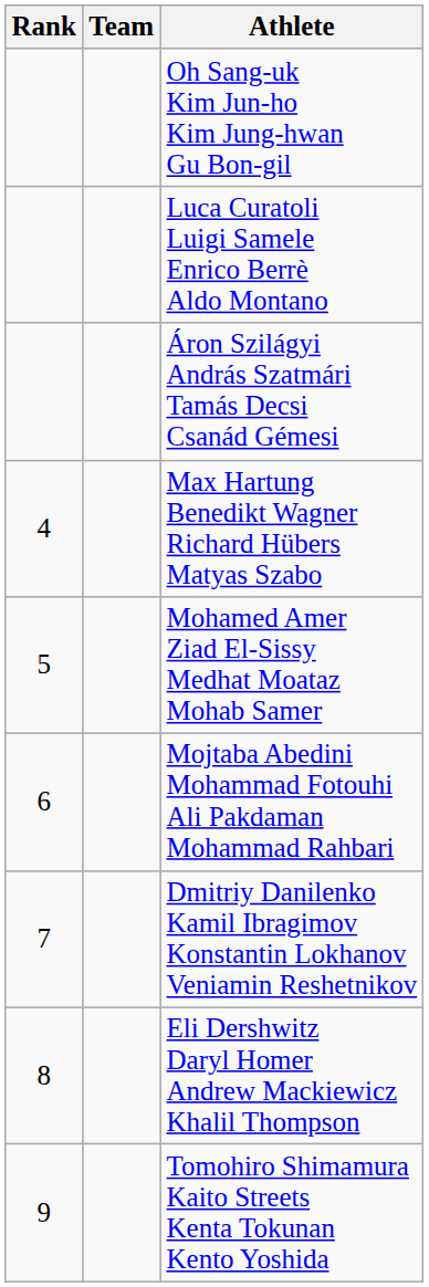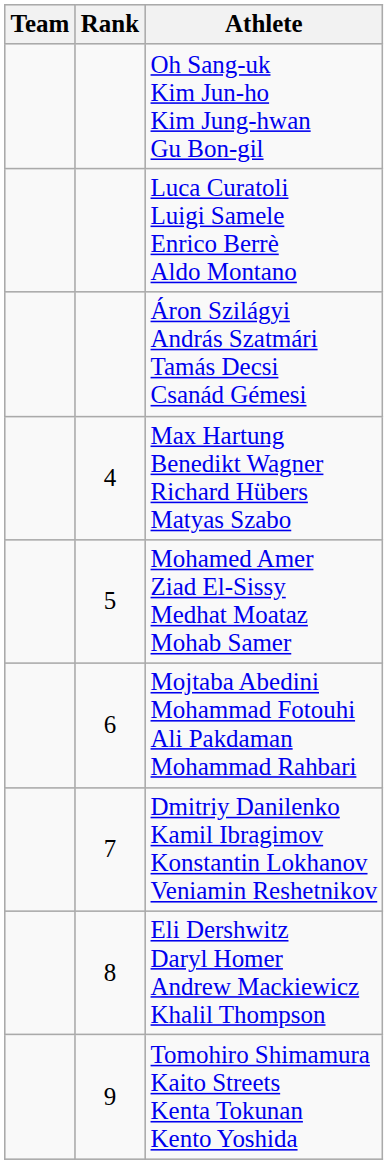 <table class="wikitable sortable" style="text-align:center">
 <tr>
+<th>Team</th>
 <th>Rank</th>
-<th>Team</th>
 <th class="unsortable">Athlete</th>
 </tr>
 <tr>
+<td align="left"></td>
 <td></td>
-<td align="left"></td>
 <td align="left"><a href='#'>Oh Sang-uk</a><br><a href='#'>Kim Jun-ho</a><br><a href='#'>Kim Jung-hwan</a><br><a href='#'>Gu Bon-gil</a></td>
 </tr>
 <tr>
+<td align="left"></td>
 <td></td>
-<td align="left"></td>
 <td align="left"><a href='#'>Luca Curatoli</a><br><a href='#'>Luigi Samele</a><br><a href='#'>Enrico Berrè</a><br><a href='#'>Aldo Montano</a></td>
 </tr>
 <tr>
+<td align="left"></td>
 <td></td>
-<td align="left"></td>
 <td align="left"><a href='#'>Áron Szilágyi</a><br><a href='#'>András Szatmári</a><br><a href='#'>Tamás Decsi</a><br><a href='#'>Csanád Gémesi</a></td>
 </tr>
 <tr>
+<td align="left"></td>
 <td>4</td>
-<td align="left"></td>
 <td align="left"><a href='#'>Max Hartung</a><br><a href='#'>Benedikt Wagner</a><br><a href='#'>Richard Hübers</a><br><a href='#'>Matyas Szabo</a></td>
 </tr>
 <tr>
+<td align="left"></td>
 <td>5</td>
-<td align="left"></td>
 <td align="left"><a href='#'>Mohamed Amer</a><br><a href='#'>Ziad El-Sissy</a><br><a href='#'>Medhat Moataz</a><br><a href='#'>Mohab Samer</a></td>
 </tr>
 <tr>
+<td align="left"></td>
 <td>6</td>
-<td align="left"></td>
 <td align="left"><a href='#'>Mojtaba Abedini</a><br><a href='#'>Mohammad Fotouhi</a><br><a href='#'>Ali Pakdaman</a><br><a href='#'>Mohammad Rahbari</a></td>
 </tr>
 <tr>
+<td align="left"></td>
 <td>7</td>
-<td align="left"></td>
 <td align="left"><a href='#'>Dmitriy Danilenko</a><br><a href='#'>Kamil Ibragimov</a><br><a href='#'>Konstantin Lokhanov</a><br><a href='#'>Veniamin Reshetnikov</a></td>
 </tr>
 <tr>
+<td align="left"></td>
 <td>8</td>
-<td align="left"></td>
 <td align="left"><a href='#'>Eli Dershwitz</a><br><a href='#'>Daryl Homer</a><br><a href='#'>Andrew Mackiewicz</a><br><a href='#'>Khalil Thompson</a></td>
 </tr>
 <tr>
+<td align="left"></td>
 <td>9</td>
-<td align="left"></td>
 <td align="left"><a href='#'>Tomohiro Shimamura</a><br><a href='#'>Kaito Streets</a><br><a href='#'>Kenta Tokunan</a><br><a href='#'>Kento Yoshida</a></td>
 </tr>
 </table>
